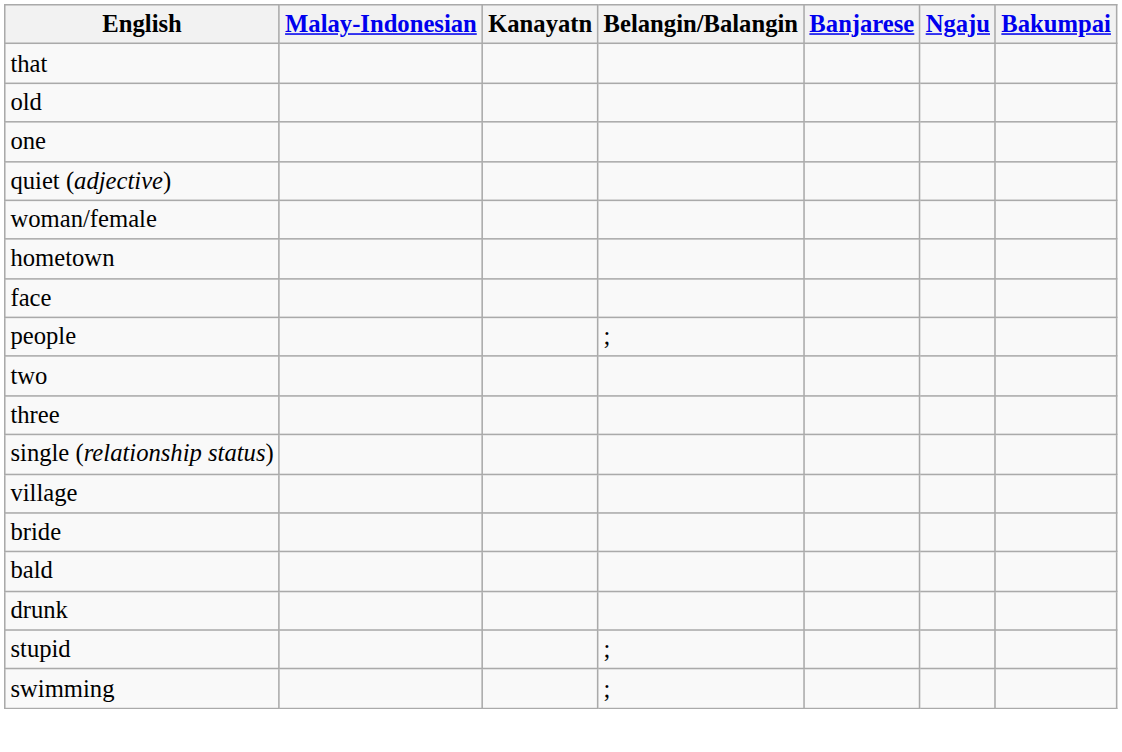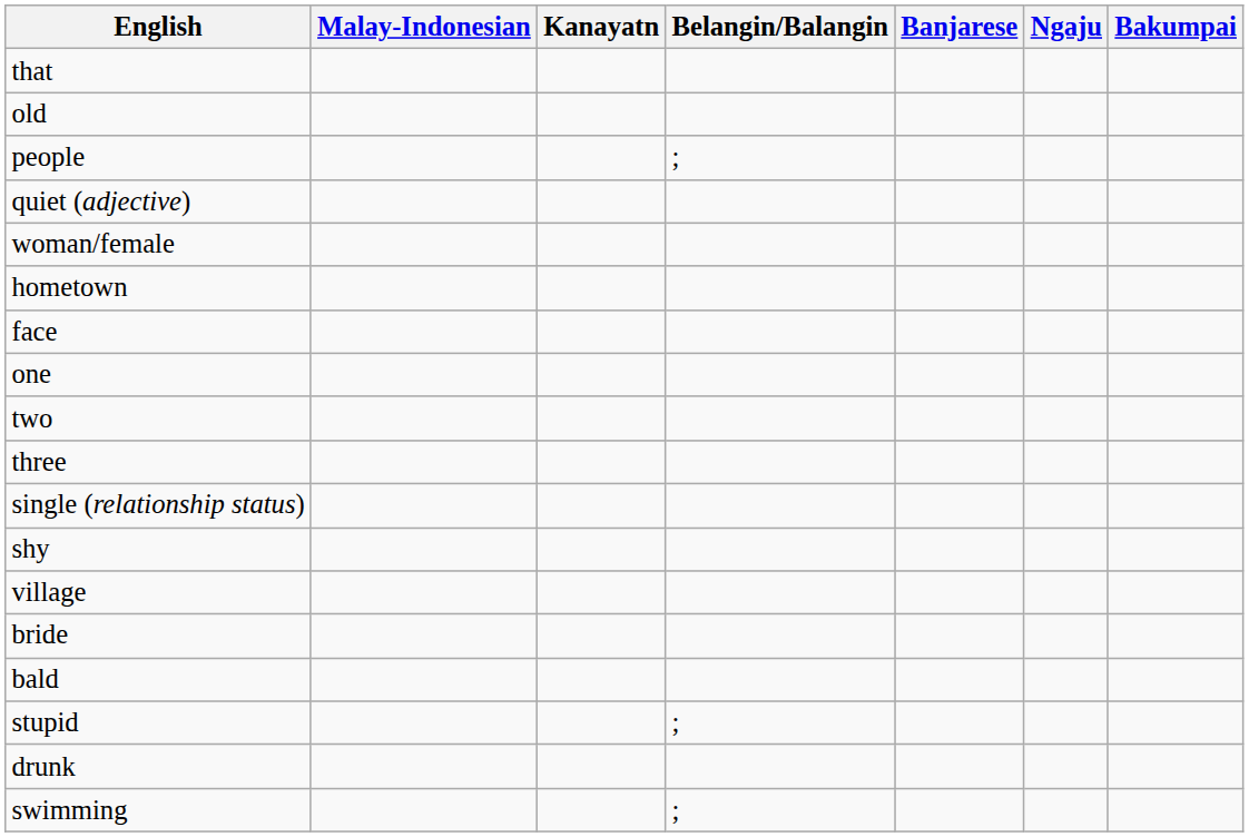 <table class="wikitable">
 <tr>
 <th>English</th>
 <th><a href='#'>Malay-Indonesian</a></th>
 <th>Kanayatn</th>
 <th>Belangin/Balangin</th>
 <th><a href='#'>Banjarese</a></th>
 <th><a href='#'>Ngaju</a></th>
 <th><a href='#'>Bakumpai</a></th>
 </tr>
 <tr>
 <td>that</td>
 <td></td>
 <td></td>
 <td></td>
 <td></td>
 <td></td>
 <td></td>
 </tr>
 <tr>
 <td>old</td>
 <td></td>
 <td></td>
 <td></td>
 <td></td>
 <td></td>
 <td></td>
 </tr>
 <tr>
-<td>one</td>
+<td>people</td>
 <td></td>
 <td></td>
-<td></td>
+<td>; </td>
 <td></td>
 <td></td>
 <td></td>
 </tr>
 <tr>
 <td>quiet (<em>adjective</em>)</td>
 <td></td>
 <td></td>
 <td></td>
 <td></td>
 <td></td>
 <td></td>
 </tr>
 <tr>
 <td>woman/female</td>
 <td></td>
 <td></td>
 <td></td>
 <td></td>
 <td></td>
 <td></td>
 </tr>
 <tr>
 <td>hometown</td>
 <td></td>
 <td></td>
 <td></td>
 <td></td>
 <td></td>
 <td></td>
 </tr>
 <tr>
 <td>face</td>
 <td></td>
 <td></td>
 <td></td>
 <td></td>
 <td></td>
 <td></td>
 </tr>
 <tr>
-<td>people</td>
+<td>one</td>
 <td></td>
 <td></td>
-<td>; </td>
+<td></td>
 <td></td>
 <td></td>
 <td></td>
 </tr>
 <tr>
 <td>two</td>
 <td></td>
 <td></td>
 <td></td>
 <td></td>
 <td></td>
 <td></td>
 </tr>
 <tr>
 <td>three</td>
 <td></td>
 <td></td>
 <td></td>
 <td></td>
 <td></td>
 <td></td>
 </tr>
 <tr>
 <td>single (<em>relationship status</em>)</td>
+<td></td>
+<td></td>
+<td></td>
+<td></td>
+<td></td>
+<td></td>
+</tr>
+<tr>
+<td>shy</td>
 <td></td>
 <td></td>
 <td></td>
 <td></td>
 <td></td>
 <td></td>
 </tr>
 <tr>
 <td>village</td>
 <td></td>
 <td></td>
 <td></td>
 <td></td>
 <td></td>
 <td></td>
 </tr>
 <tr>
 <td>bride</td>
 <td></td>
 <td></td>
 <td></td>
 <td></td>
 <td></td>
 <td></td>
 </tr>
 <tr>
 <td>bald</td>
 <td></td>
 <td></td>
 <td></td>
 <td></td>
 <td></td>
 <td></td>
 </tr>
 <tr>
-<td>drunk</td>
+<td>stupid</td>
 <td></td>
 <td></td>
-<td></td>
+<td>; </td>
 <td></td>
 <td></td>
 <td></td>
 </tr>
 <tr>
-<td>stupid</td>
+<td>drunk</td>
 <td></td>
 <td></td>
-<td>; </td>
+<td></td>
 <td></td>
 <td></td>
 <td></td>
 </tr>
 <tr>
 <td>swimming</td>
 <td></td>
 <td></td>
 <td>; </td>
 <td></td>
 <td></td>
 <td></td>
 </tr>
 </table>
